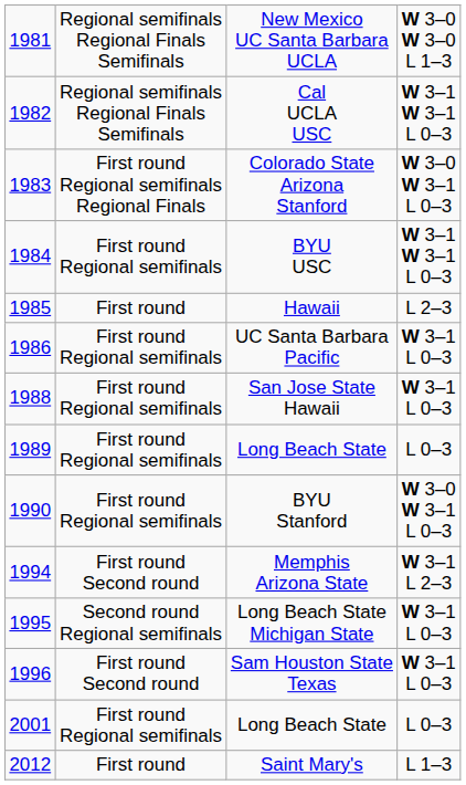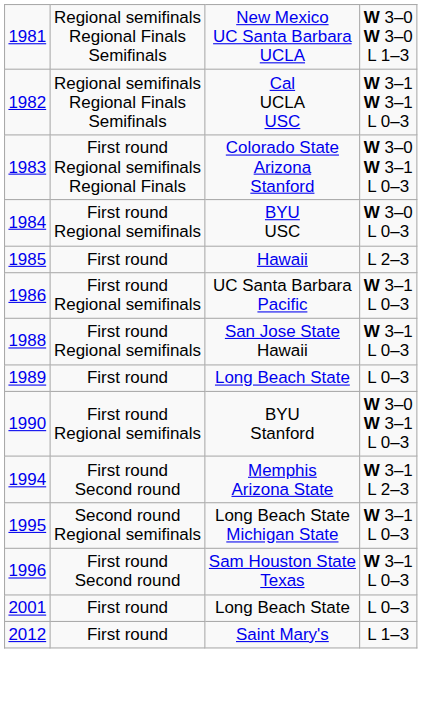 <table class="wikitable">
 <tr align="center">
 <td><a href='#'>1981</a></td>
 <td>Regional semifinals<br>Regional Finals<br>Semifinals</td>
 <td><a href='#'>New Mexico</a><br><a href='#'>UC Santa Barbara</a><br><a href='#'>UCLA</a></td>
 <td><strong>W</strong> 3–0<br><strong>W</strong> 3–0<br>L 1–3</td>
 </tr>
 <tr align="center">
 <td><a href='#'>1982</a></td>
 <td>Regional semifinals<br>Regional Finals<br>Semifinals</td>
 <td><a href='#'>Cal</a><br>UCLA<br><a href='#'>USC</a></td>
 <td><strong>W</strong> 3–1<br><strong>W</strong> 3–1<br>L 0–3</td>
 </tr>
 <tr align="center">
 <td><a href='#'>1983</a></td>
 <td>First round<br>Regional semifinals<br>Regional Finals</td>
 <td><a href='#'>Colorado State</a><br><a href='#'>Arizona</a><br><a href='#'>Stanford</a></td>
 <td><strong>W</strong> 3–0<br><strong>W</strong> 3–1<br>L 0–3</td>
 </tr>
 <tr align="center">
 <td><a href='#'>1984</a></td>
 <td>First round<br>Regional semifinals</td>
 <td><a href='#'>BYU</a><br>USC</td>
-<td><strong>W</strong> 3–1<br><strong>W</strong> 3–1<br>L 0–3</td>
+<td><strong>W</strong> 3–0<br>L 0–3</td>
 </tr>
 <tr align="center">
 <td><a href='#'>1985</a></td>
 <td>First round</td>
 <td><a href='#'>Hawaii</a></td>
 <td>L 2–3</td>
 </tr>
 <tr align="center">
 <td><a href='#'>1986</a></td>
 <td>First round<br>Regional semifinals</td>
 <td>UC Santa Barbara<br><a href='#'>Pacific</a></td>
 <td><strong>W</strong> 3–1<br>L 0–3</td>
 </tr>
 <tr align="center">
 <td><a href='#'>1988</a></td>
 <td>First round<br>Regional semifinals</td>
 <td><a href='#'>San Jose State</a><br>Hawaii</td>
 <td><strong>W</strong> 3–1<br>L 0–3</td>
 </tr>
 <tr align="center">
 <td><a href='#'>1989</a></td>
-<td>First round<br>Regional semifinals</td>
+<td>First round</td>
 <td><a href='#'>Long Beach State</a></td>
 <td>L 0–3</td>
 </tr>
 <tr align="center">
 <td><a href='#'>1990</a></td>
 <td>First round<br>Regional semifinals</td>
 <td>BYU<br>Stanford</td>
 <td><strong>W</strong> 3–0<br><strong>W</strong> 3–1<br>L 0–3</td>
 </tr>
 <tr align="center">
 <td><a href='#'>1994</a></td>
 <td>First round<br>Second round</td>
 <td><a href='#'>Memphis</a><br><a href='#'>Arizona State</a></td>
 <td><strong>W</strong> 3–1<br>L 2–3</td>
 </tr>
 <tr align="center">
 <td><a href='#'>1995</a></td>
 <td>Second round<br>Regional semifinals</td>
 <td>Long Beach State<br><a href='#'>Michigan State</a></td>
 <td><strong>W</strong> 3–1<br>L 0–3</td>
 </tr>
 <tr align="center">
 <td><a href='#'>1996</a></td>
 <td>First round<br>Second round</td>
 <td><a href='#'>Sam Houston State</a><br><a href='#'>Texas</a></td>
 <td><strong>W</strong> 3–1<br>L 0–3</td>
 </tr>
 <tr align="center">
 <td><a href='#'>2001</a></td>
-<td>First round<br>Regional semifinals</td>
+<td>First round</td>
 <td>Long Beach State</td>
 <td>L 0–3</td>
 </tr>
 <tr align="center">
 <td><a href='#'>2012</a></td>
 <td>First round</td>
 <td><a href='#'>Saint Mary's</a></td>
 <td>L 1–3</td>
 </tr>
 </table>
